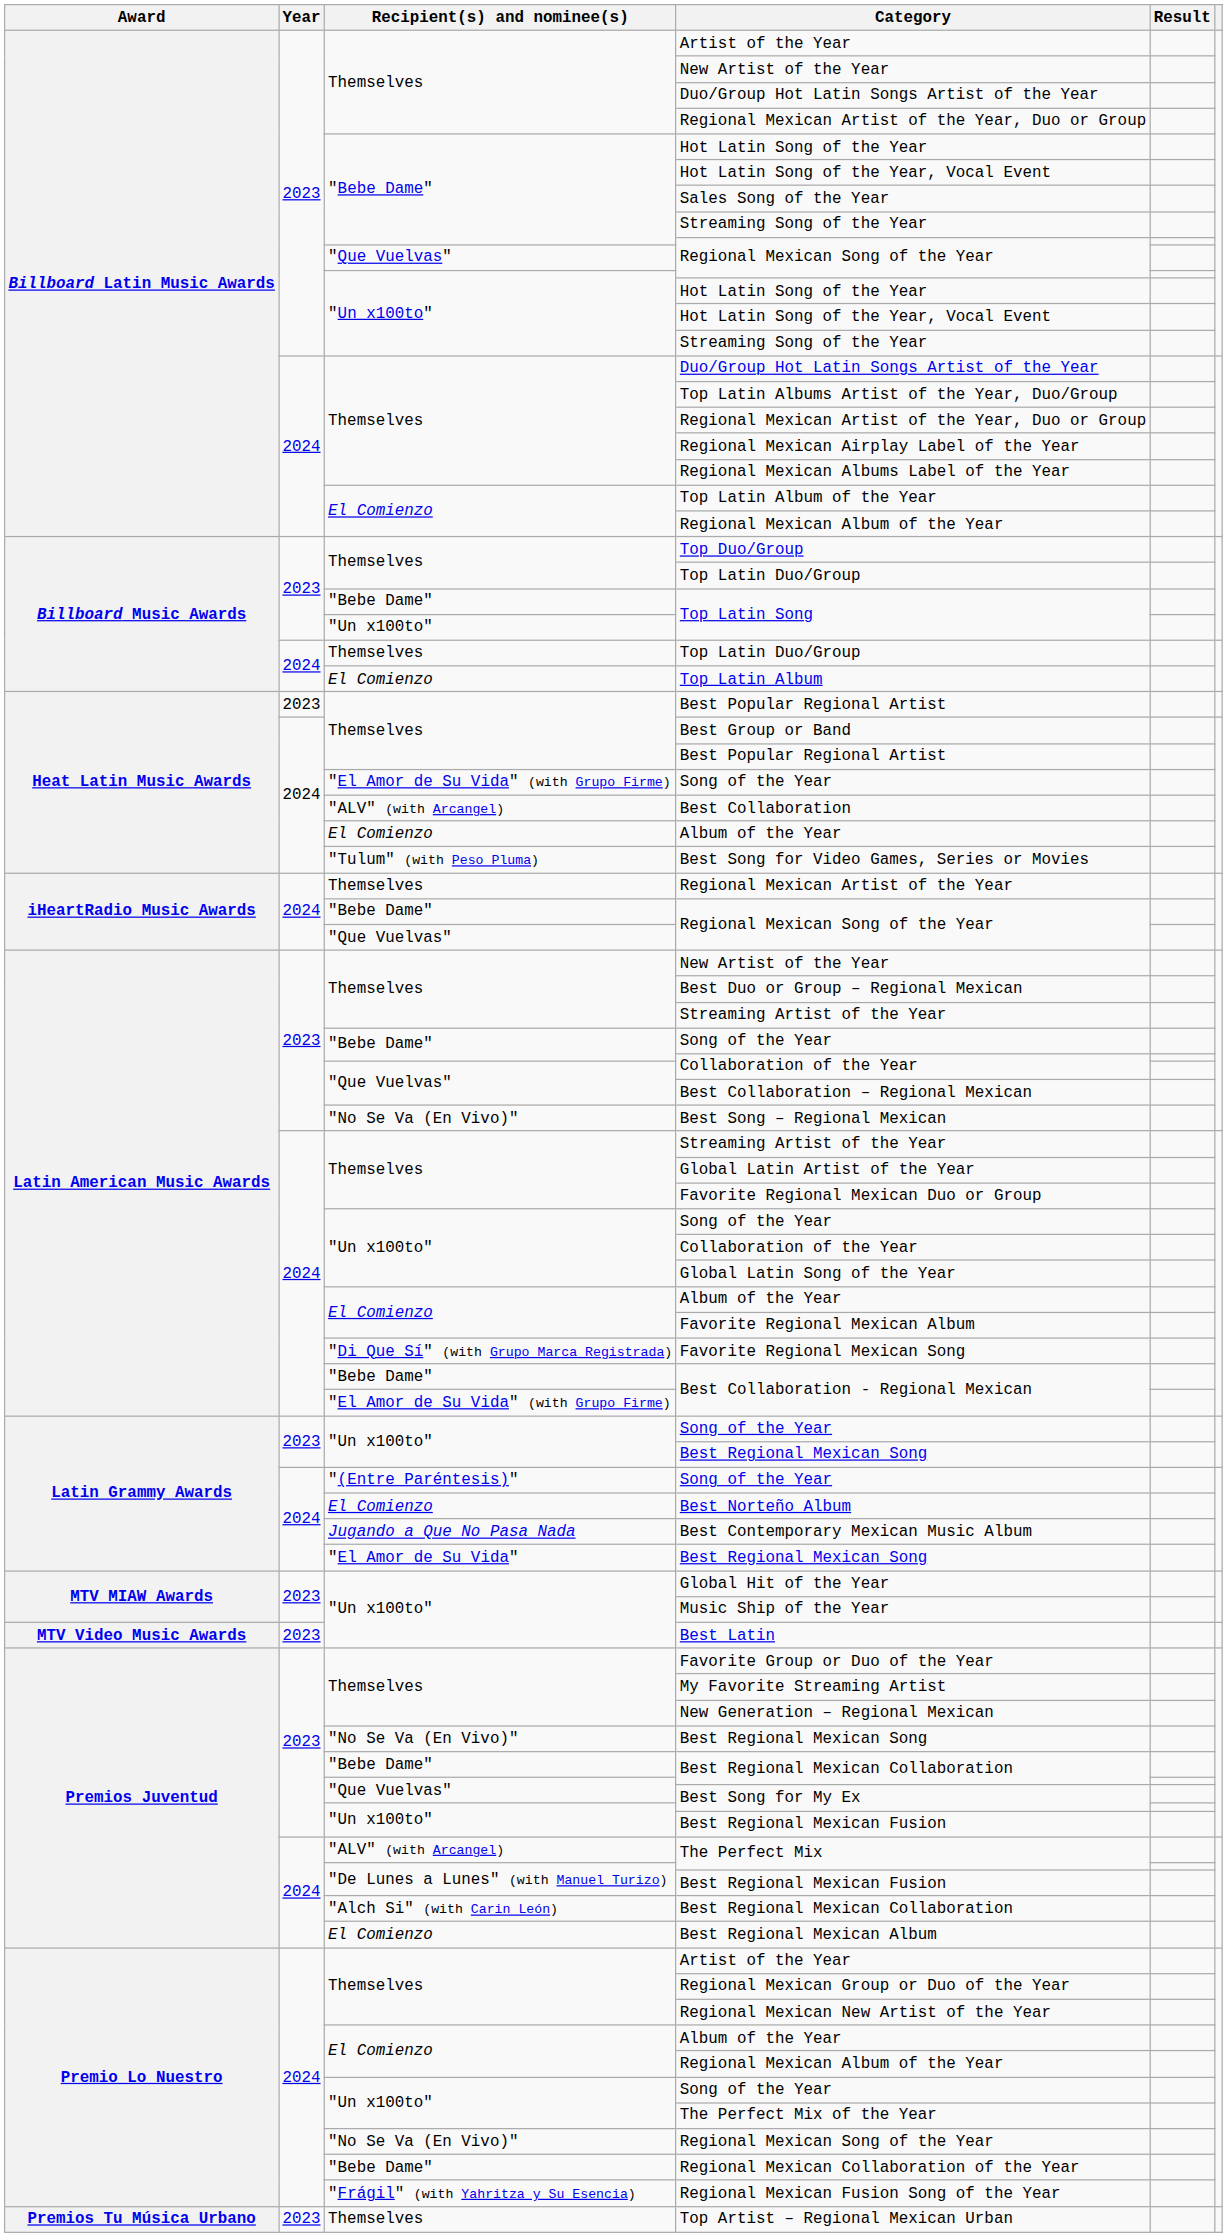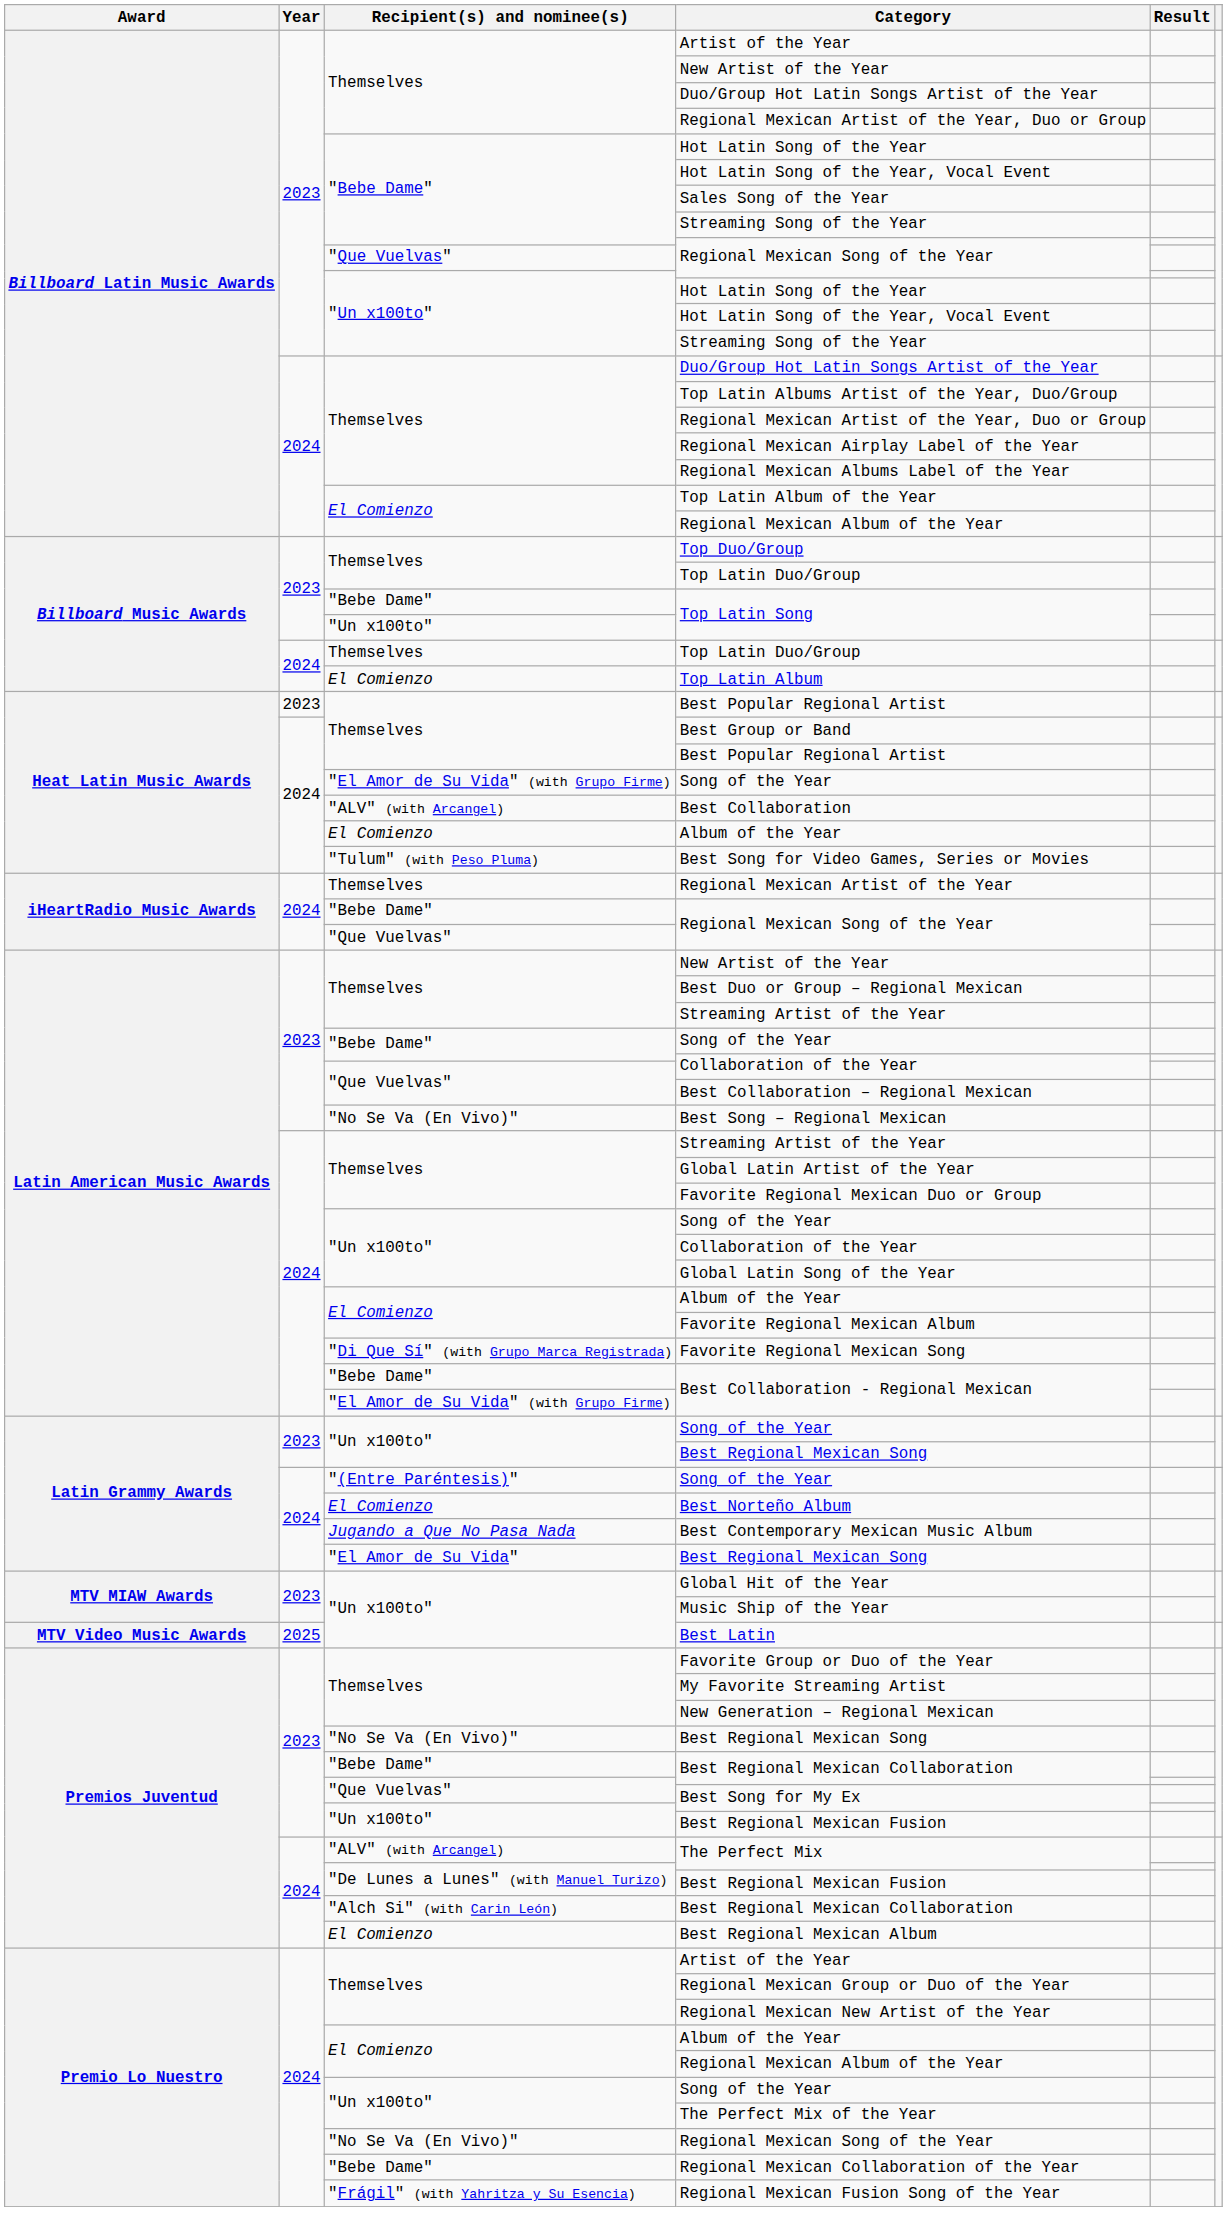 <table class="wikitable sortable plainrowheaders" style="width: auto;">
 <tr>
 <th scope="col">Award</th>
 <th scope="col">Year</th>
 <th scope="col">Recipient(s) and nominee(s)</th>
 <th scope="col">Category</th>
 <th scope="col">Result</th>
 <th scope="col" class="unsortable"></th>
 </tr>
 <tr>
 <th rowspan="21" scope="row"><a href='#'><em>Billboard</em> Latin Music Awards</a></th>
 <td rowspan="14"><a href='#'>2023</a></td>
 <td rowspan="4">Themselves</td>
 <td>Artist of the Year</td>
 <td></td>
 <td rowspan="14" style="text-align:center;"></td>
 </tr>
 <tr>
 <td>New Artist of the Year</td>
 <td></td>
 </tr>
 <tr>
 <td>Duo/Group Hot Latin Songs Artist of the Year</td>
 <td></td>
 </tr>
 <tr>
 <td>Regional Mexican Artist of the Year, Duo or Group</td>
 <td></td>
 </tr>
 <tr>
 <td rowspan="5">"<a href='#'>Bebe Dame</a>" </td>
 <td>Hot Latin Song of the Year</td>
 <td></td>
 </tr>
 <tr>
 <td>Hot Latin Song of the Year, Vocal Event</td>
 <td></td>
 </tr>
 <tr>
 <td>Sales Song of the Year</td>
 <td></td>
 </tr>
 <tr>
 <td>Streaming Song of the Year</td>
 <td></td>
 </tr>
 <tr>
 <td rowspan="3">Regional Mexican Song of the Year</td>
 <td></td>
 </tr>
 <tr>
 <td>"<a href='#'>Que Vuelvas</a>" </td>
 <td></td>
 </tr>
 <tr>
 <td rowspan="4">"<a href='#'>Un x100to</a>" </td>
 <td></td>
 </tr>
 <tr>
 <td>Hot Latin Song of the Year</td>
 <td></td>
 </tr>
 <tr>
 <td>Hot Latin Song of the Year, Vocal Event</td>
 <td></td>
 </tr>
 <tr>
 <td>Streaming Song of the Year</td>
 <td></td>
 </tr>
 <tr>
 <td rowspan="7"><a href='#'>2024</a></td>
 <td rowspan="5">Themselves</td>
 <td><a href='#'>Duo/Group Hot Latin Songs Artist of the Year</a></td>
 <td></td>
 <td rowspan="7"></td>
 </tr>
 <tr>
 <td>Top Latin Albums Artist of the Year, Duo/Group</td>
 <td></td>
 </tr>
 <tr>
 <td>Regional Mexican Artist of the Year, Duo or Group</td>
 <td></td>
 </tr>
 <tr>
 <td>Regional Mexican Airplay Label of the Year</td>
 <td></td>
 </tr>
 <tr>
 <td>Regional Mexican Albums Label of the Year</td>
 <td></td>
 </tr>
 <tr>
 <td rowspan="2"><em><a href='#'>El Comienzo</a></em></td>
 <td>Top Latin Album of the Year</td>
 <td></td>
 </tr>
 <tr>
 <td>Regional Mexican Album of the Year</td>
 <td></td>
 </tr>
 <tr>
 <th rowspan="6" scope="row"><a href='#'><em>Billboard</em> Music Awards</a></th>
 <td rowspan=4><a href='#'>2023</a></td>
 <td rowspan=2>Themselves</td>
 <td><a href='#'>Top Duo/Group</a></td>
 <td></td>
 <td rowspan=4></td>
 </tr>
 <tr>
 <td>Top Latin Duo/Group</td>
 <td></td>
 </tr>
 <tr>
 <td>"Bebe Dame" </td>
 <td rowspan=2><a href='#'>Top Latin Song</a></td>
 <td></td>
 </tr>
 <tr>
 <td>"Un x100to" </td>
 <td></td>
 </tr>
 <tr>
 <td rowspan="2"><a href='#'>2024</a></td>
 <td>Themselves</td>
 <td>Top Latin Duo/Group</td>
 <td></td>
 <td rowspan="2"></td>
 </tr>
 <tr>
 <td><em>El Comienzo</em></td>
 <td><a href='#'>Top Latin Album</a></td>
 <td></td>
 </tr>
 <tr>
 <th rowspan="7" scope="row"><a href='#'>Heat Latin Music Awards</a></th>
 <td>2023</td>
 <td rowspan="3">Themselves</td>
 <td>Best Popular Regional Artist</td>
 <td></td>
 <td></td>
 </tr>
 <tr>
 <td rowspan="6">2024</td>
 <td>Best Group or Band</td>
 <td></td>
 <td rowspan="6"></td>
 </tr>
 <tr>
 <td>Best Popular Regional Artist</td>
 <td></td>
 </tr>
 <tr>
 <td>"<a href='#'>El Amor de Su Vida</a>" <small>(with <a href='#'>Grupo Firme</a>)</small></td>
 <td>Song of the Year</td>
 <td></td>
 </tr>
 <tr>
 <td>"ALV" <small>(with <a href='#'>Arcangel</a>)</small></td>
 <td>Best Collaboration</td>
 <td></td>
 </tr>
 <tr>
 <td><em>El Comienzo</em></td>
 <td>Album of the Year</td>
 <td></td>
 </tr>
 <tr>
 <td>"Tulum" <small>(with <a href='#'>Peso Pluma</a>)</small></td>
 <td>Best Song for Video Games, Series or Movies</td>
 <td></td>
 </tr>
 <tr>
 <th rowspan="3" scope="row"><a href='#'>iHeartRadio Music Awards</a></th>
 <td rowspan="3"><a href='#'>2024</a></td>
 <td>Themselves</td>
 <td>Regional Mexican Artist of the Year</td>
 <td></td>
 <td rowspan="3"></td>
 </tr>
 <tr>
 <td>"Bebe Dame" </td>
 <td rowspan="2">Regional Mexican Song of the Year</td>
 <td></td>
 </tr>
 <tr>
 <td>"Que Vuelvas" </td>
 <td></td>
 </tr>
 <tr>
 <th rowspan="19" scope="row"><a href='#'>Latin American Music Awards</a></th>
 <td rowspan=8><a href='#'>2023</a></td>
 <td rowspan="3">Themselves</td>
 <td>New Artist of the Year</td>
 <td></td>
 <td rowspan=8></td>
 </tr>
 <tr>
 <td>Best Duo or Group – Regional Mexican</td>
 <td></td>
 </tr>
 <tr>
 <td Streaming Artist of the Year>Streaming Artist of the Year</td>
 <td></td>
 </tr>
 <tr>
 <td rowspan=2>"Bebe Dame" </td>
 <td>Song of the Year</td>
 <td></td>
 </tr>
 <tr>
 <td rowspan="2">Collaboration of the Year</td>
 <td></td>
 </tr>
 <tr>
 <td rowspan="2">"Que Vuelvas" </td>
 <td></td>
 </tr>
 <tr>
 <td>Best Collaboration – Regional Mexican</td>
 <td></td>
 </tr>
 <tr>
 <td>"No Se Va (En Vivo)"</td>
 <td>Best Song – Regional Mexican</td>
 <td></td>
 </tr>
 <tr>
 <td rowspan="11"><a href='#'>2024</a></td>
 <td rowspan="3">Themselves</td>
 <td>Streaming Artist of the Year</td>
 <td></td>
 <td rowspan="11"></td>
 </tr>
 <tr>
 <td>Global Latin Artist of the Year</td>
 <td></td>
 </tr>
 <tr>
 <td>Favorite Regional Mexican Duo or Group</td>
 <td></td>
 </tr>
 <tr>
 <td rowspan="3">"Un x100to" </td>
 <td>Song of the Year</td>
 <td></td>
 </tr>
 <tr>
 <td>Collaboration of the Year</td>
 <td></td>
 </tr>
 <tr>
 <td>Global Latin Song of the Year</td>
 <td></td>
 </tr>
 <tr>
 <td rowspan="2"><em><a href='#'>El Comienzo</a></em></td>
 <td>Album of the Year</td>
 <td></td>
 </tr>
 <tr>
 <td>Favorite Regional Mexican Album</td>
 <td></td>
 </tr>
 <tr>
 <td>"<a href='#'>Di Que Sí</a>" <small>(with <a href='#'>Grupo Marca Registrada</a>)</small></td>
 <td>Favorite Regional Mexican Song</td>
 <td></td>
 </tr>
 <tr>
 <td>"Bebe Dame" </td>
 <td rowspan="2">Best Collaboration - Regional Mexican</td>
 <td></td>
 </tr>
 <tr>
 <td>"<a href='#'>El Amor de Su Vida</a>" <small>(with <a href='#'>Grupo Firme</a>)</small></td>
 <td></td>
 </tr>
 <tr>
 <th scope="row" rowspan=6><a href='#'>Latin Grammy Awards</a></th>
 <td rowspan=2><a href='#'>2023</a></td>
 <td rowspan=2>"Un x100to" </td>
 <td><a href='#'>Song of the Year</a></td>
 <td></td>
 <td rowspan=2></td>
 </tr>
 <tr>
 <td><a href='#'>Best Regional Mexican Song</a></td>
 <td></td>
 </tr>
 <tr>
 <td rowspan="4"><a href='#'>2024</a></td>
 <td>"<a href='#'>(Entre Paréntesis)</a>" <br></td>
 <td><a href='#'>Song of the Year</a></td>
 <td></td>
 <td rowspan="4"></td>
 </tr>
 <tr>
 <td scope="row"><em><a href='#'>El Comienzo</a></em></td>
 <td><a href='#'>Best Norteño Album</a></td>
 <td></td>
 </tr>
 <tr>
 <td><em><a href='#'>Jugando a Que No Pasa Nada</a></em></td>
 <td>Best Contemporary Mexican Music Album</td>
 <td></td>
 </tr>
 <tr>
 <td>"<a href='#'>El Amor de Su Vida</a>" <br></td>
 <td><a href='#'>Best Regional Mexican Song</a></td>
 <td></td>
 </tr>
 <tr>
 <th scope="row" rowspan=2><a href='#'>MTV MIAW Awards</a></th>
 <td rowspan=2><a href='#'>2023</a></td>
 <td rowspan="3">"Un x100to" <br></td>
 <td>Global Hit of the Year</td>
 <td></td>
 <td rowspan=2><br></td>
 </tr>
 <tr>
 <td>Music Ship of the Year</td>
 <td></td>
 </tr>
 <tr>
 <th scope="row"><a href='#'>MTV Video Music Awards</a></th>
-<td><a href='#'>2023</a></td>
+<td><a href='#'>2025</a></td>
 <td><a href='#'>Best Latin</a></td>
 <td></td>
 <td></td>
 </tr>
 <tr>
 <th rowspan="14" scope="row"><a href='#'>Premios Juventud</a></th>
 <td rowspan=9><a href='#'>2023</a></td>
 <td rowspan="3">Themselves</td>
 <td>Favorite Group or Duo of the Year</td>
 <td></td>
 <td rowspan=9></td>
 </tr>
 <tr>
 <td>My Favorite Streaming Artist</td>
 <td></td>
 </tr>
 <tr>
 <td>New Generation – Regional Mexican</td>
 <td></td>
 </tr>
 <tr>
 <td>"No Se Va (En Vivo)"</td>
 <td>Best Regional Mexican Song</td>
 <td></td>
 </tr>
 <tr>
 <td>"Bebe Dame" </td>
 <td rowspan="2">Best Regional Mexican Collaboration</td>
 <td></td>
 </tr>
 <tr>
 <td rowspan="2">"Que Vuelvas" </td>
 <td></td>
 </tr>
 <tr>
 <td rowspan="2">Best Song for My Ex</td>
 <td></td>
 </tr>
 <tr>
 <td rowspan="2">"Un x100to" </td>
 <td></td>
 </tr>
 <tr>
 <td>Best Regional Mexican Fusion</td>
 <td></td>
 </tr>
 <tr>
 <td rowspan="5"><a href='#'>2024</a></td>
 <td>"ALV" <small>(with <a href='#'>Arcangel</a>)</small></td>
 <td rowspan="2">The Perfect Mix</td>
 <td></td>
 <td rowspan="5"></td>
 </tr>
 <tr>
 <td rowspan="2">"De Lunes a Lunes" <small>(with <a href='#'>Manuel Turizo</a>)</small></td>
 <td></td>
 </tr>
 <tr>
 <td>Best Regional Mexican Fusion</td>
 <td></td>
 </tr>
 <tr>
 <td>"Alch Si" <small>(with <a href='#'>Carin León</a>)</small></td>
 <td>Best Regional Mexican Collaboration</td>
 <td></td>
 </tr>
 <tr>
 <td><em>El Comienzo</em></td>
 <td>Best Regional Mexican Album</td>
 <td></td>
 </tr>
 <tr>
 <th rowspan="10" scope="row"><a href='#'>Premio Lo Nuestro</a></th>
 <td rowspan="10"><a href='#'>2024</a></td>
 <td rowspan="3">Themselves</td>
 <td>Artist of the Year</td>
 <td></td>
 <td rowspan="10"></td>
 </tr>
 <tr>
 <td>Regional Mexican Group or Duo of the Year</td>
 <td></td>
 </tr>
 <tr>
 <td>Regional Mexican New Artist of the Year</td>
 <td></td>
 </tr>
 <tr>
 <td rowspan="2"><em>El Comienzo</em></td>
 <td>Album of the Year</td>
 <td></td>
 </tr>
 <tr>
 <td>Regional Mexican Album of the Year</td>
 <td></td>
 </tr>
 <tr>
 <td rowspan="2">"Un x100to" </td>
 <td>Song of the Year</td>
 <td></td>
 </tr>
 <tr>
 <td>The Perfect Mix of the Year</td>
 <td></td>
 </tr>
 <tr>
 <td>"No Se Va (En Vivo)"</td>
 <td>Regional Mexican Song of the Year</td>
 <td></td>
 </tr>
 <tr>
 <td>"Bebe Dame" </td>
 <td>Regional Mexican Collaboration of the Year</td>
 <td></td>
 </tr>
 <tr>
 <td>"<a href='#'>Frágil</a>" <small>(with <a href='#'>Yahritza y Su Esencia</a>)</small></td>
 <td>Regional Mexican Fusion Song of the Year</td>
 <td></td>
 </tr>
-<tr>
-<th scope="row"><a href='#'>Premios Tu Música Urbano</a></th>
-<td><a href='#'>2023</a></td>
-<td>Themselves</td>
-<td>Top Artist – Regional Mexican Urban</td>
-<td></td>
-<td></td>
-</tr>
 </table>
